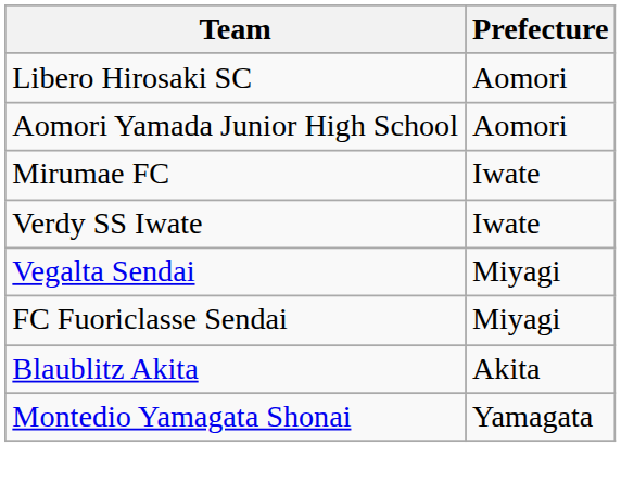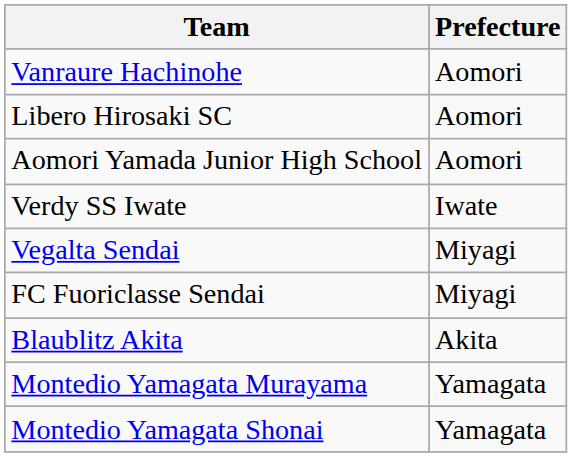 <table class="wikitable sortable">
 <tr>
 <th>Team</th>
 <th>Prefecture</th>
+</tr>
+<tr>
+<td><a href='#'>Vanraure Hachinohe</a></td>
+<td>Aomori</td>
 </tr>
 <tr>
 <td>Libero Hirosaki SC</td>
 <td>Aomori</td>
 </tr>
 <tr>
 <td>Aomori Yamada Junior High School</td>
 <td>Aomori</td>
-</tr>
-<tr>
-<td>Mirumae FC</td>
-<td>Iwate</td>
 </tr>
 <tr>
 <td>Verdy SS Iwate</td>
 <td>Iwate</td>
 </tr>
 <tr>
 <td><a href='#'>Vegalta Sendai</a></td>
 <td>Miyagi</td>
 </tr>
 <tr>
 <td>FC Fuoriclasse Sendai</td>
 <td>Miyagi</td>
 </tr>
 <tr>
 <td><a href='#'>Blaublitz Akita</a></td>
 <td>Akita</td>
 </tr>
 <tr>
+<td><a href='#'>Montedio Yamagata Murayama</a></td>
+<td>Yamagata</td>
+</tr>
+<tr>
 <td><a href='#'>Montedio Yamagata Shonai</a></td>
 <td>Yamagata</td>
 </tr>
 </table>
